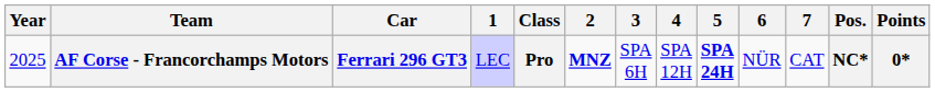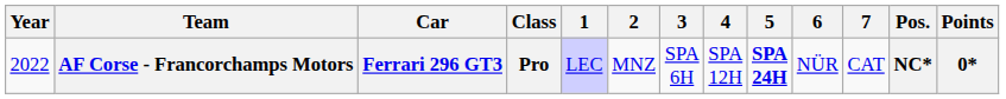 <table class="wikitable" border="1" style="text-align:center; font-size:90%;">
 <tr>
 <th>Year</th>
 <th>Team</th>
 <th>Car</th>
+<th>Class</th>
 <th>1</th>
-<th>Class</th>
 <th>2</th>
 <th>3</th>
 <th>4</th>
 <th>5</th>
 <th>6</th>
 <th>7</th>
 <th>Pos.</th>
 <th>Points</th>
 </tr>
 <tr>
-<td><a href='#'>2025</a></td>
+<td><a href='#'>2022</a></td>
 <th><a href='#'>AF Corse</a> - Francorchamps Motors</th>
 <th><a href='#'>Ferrari 296 GT3</a></th>
+<th>Pro</th>
 <td style="background:#CFCFFF;"><a href='#'>LEC</a><br></td>
-<th>Pro</th>
-<td style="background:#;"><strong><a href='#'>MNZ</a><br></strong></td>
+<td style="background:#;"><a href='#'>MNZ</a><br></td>
 <td style="background:#;"><a href='#'>SPA<br>6H</a><br></td>
 <td style="background:#;"><a href='#'>SPA<br>12H</a><br></td>
 <td style="background:#;"><strong><a href='#'>SPA<br>24H</a><br></strong></td>
 <td style="background:#;"><a href='#'>NÜR</a><br></td>
 <td style="background:#;"><a href='#'>CAT</a><br></td>
 <th>NC*</th>
 <th>0*</th>
 </tr>
 </table>
